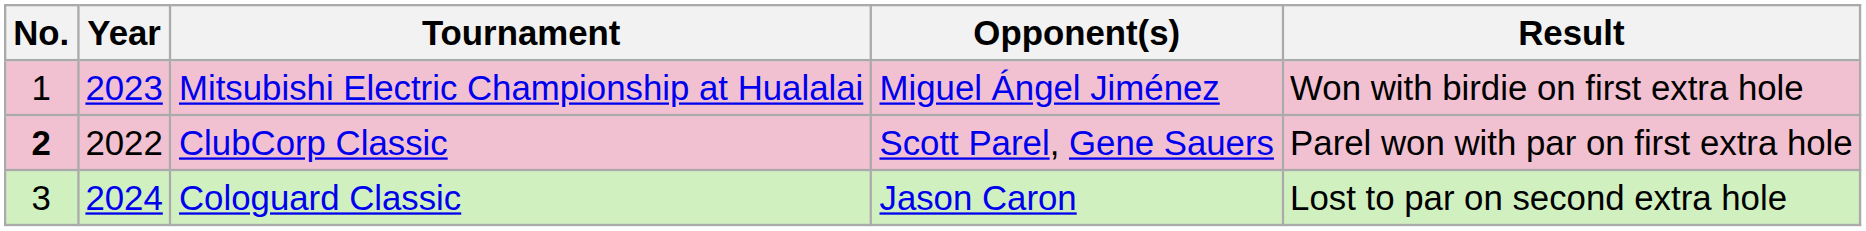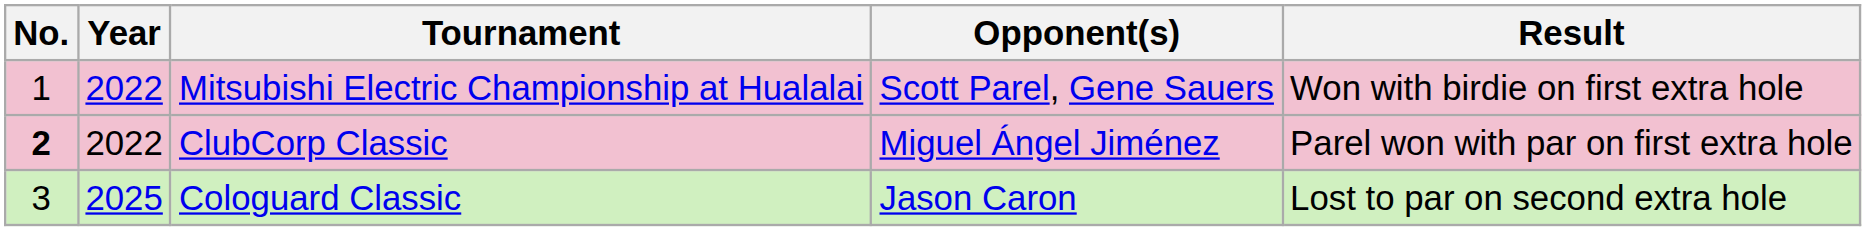 <table class="wikitable" style="font-size:95%;">
 <tr>
 <th>No.</th>
 <th>Year</th>
 <th>Tournament</th>
 <th>Opponent(s)</th>
 <th>Result</th>
 </tr>
 <tr style="background:#F2C1D1;">
 <td align=center>1</td>
-<td><a href='#'>2023</a></td>
+<td><a href='#'>2022</a></td>
 <td><a href='#'>Mitsubishi Electric Championship at Hualalai</a></td>
-<td> <a href='#'>Miguel Ángel Jiménez</a></td>
+<td> <a href='#'>Scott Parel</a>,  <a href='#'>Gene Sauers</a></td>
 <td>Won with birdie on first extra hole</td>
 </tr>
 <tr style="background:#F2C1D1;">
 <td align=center><strong>2</strong></td>
 <td>2022</td>
 <td><a href='#'>ClubCorp Classic</a></td>
-<td> <a href='#'>Scott Parel</a>,  <a href='#'>Gene Sauers</a></td>
+<td> <a href='#'>Miguel Ángel Jiménez</a></td>
 <td>Parel won with par on first extra hole</td>
 </tr>
 <tr style="background:#D0F0C0;">
 <td align=center>3</td>
-<td><a href='#'>2024</a></td>
+<td><a href='#'>2025</a></td>
 <td><a href='#'>Cologuard Classic</a></td>
 <td> <a href='#'>Jason Caron</a></td>
 <td>Lost to par on second extra hole</td>
 </tr>
 </table>
